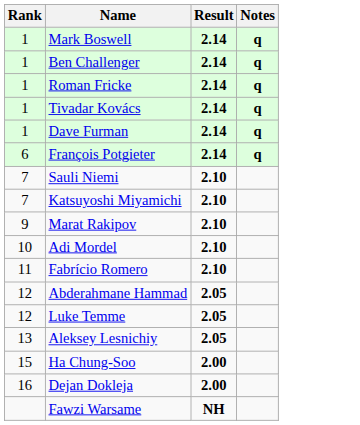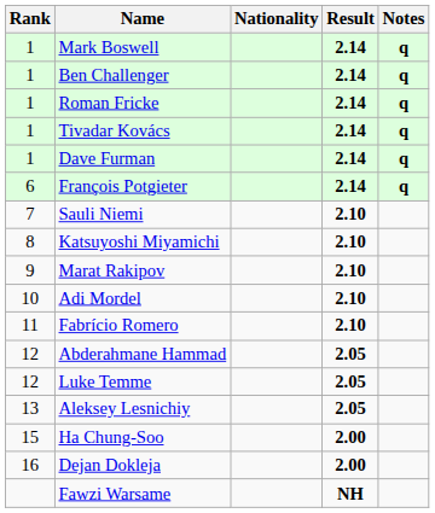 <table class="wikitable sortable" style="text-align:center">
 <tr>
 <th>Rank</th>
 <th>Name</th>
+<th>Nationality</th>
 <th>Result</th>
 <th>Notes</th>
 </tr>
 <tr bgcolor=ddffdd>
 <td>1</td>
 <td align=left><a href='#'>Mark Boswell</a></td>
+<td align=left></td>
 <td><strong>2.14</strong></td>
 <td><strong>q</strong></td>
 </tr>
 <tr bgcolor=ddffdd>
 <td>1</td>
 <td align=left><a href='#'>Ben Challenger</a></td>
+<td align=left></td>
 <td><strong>2.14</strong></td>
 <td><strong>q</strong></td>
 </tr>
 <tr bgcolor=ddffdd>
 <td>1</td>
 <td align=left><a href='#'>Roman Fricke</a></td>
+<td align=left></td>
 <td><strong>2.14</strong></td>
 <td><strong>q</strong></td>
 </tr>
 <tr bgcolor=ddffdd>
 <td>1</td>
 <td align=left><a href='#'>Tivadar Kovács</a></td>
+<td align=left></td>
 <td><strong>2.14</strong></td>
 <td><strong>q</strong></td>
 </tr>
 <tr bgcolor=ddffdd>
 <td>1</td>
 <td align=left><a href='#'>Dave Furman</a></td>
+<td align=left></td>
 <td><strong>2.14</strong></td>
 <td><strong>q</strong></td>
 </tr>
 <tr bgcolor=ddffdd>
 <td>6</td>
 <td align=left><a href='#'>François Potgieter</a></td>
+<td align=left></td>
 <td><strong>2.14</strong></td>
 <td><strong>q</strong></td>
 </tr>
 <tr>
 <td>7</td>
 <td align=left><a href='#'>Sauli Niemi</a></td>
+<td align=left></td>
 <td><strong>2.10</strong></td>
 <td></td>
 </tr>
 <tr>
-<td>7</td>
+<td>8</td>
 <td align=left><a href='#'>Katsuyoshi Miyamichi</a></td>
+<td align=left></td>
 <td><strong>2.10</strong></td>
 <td></td>
 </tr>
 <tr>
 <td>9</td>
 <td align=left><a href='#'>Marat Rakipov</a></td>
+<td align=left></td>
 <td><strong>2.10</strong></td>
 <td></td>
 </tr>
 <tr>
 <td>10</td>
 <td align=left><a href='#'>Adi Mordel</a></td>
+<td align=left></td>
 <td><strong>2.10</strong></td>
 <td></td>
 </tr>
 <tr>
 <td>11</td>
 <td align=left><a href='#'>Fabrício Romero</a></td>
+<td align=left></td>
 <td><strong>2.10</strong></td>
 <td></td>
 </tr>
 <tr>
 <td>12</td>
 <td align=left><a href='#'>Abderahmane Hammad</a></td>
+<td align=left></td>
 <td><strong>2.05</strong></td>
 <td></td>
 </tr>
 <tr>
 <td>12</td>
 <td align=left><a href='#'>Luke Temme</a></td>
+<td align=left></td>
 <td><strong>2.05</strong></td>
 <td></td>
 </tr>
 <tr>
 <td>13</td>
 <td align=left><a href='#'>Aleksey Lesnichiy</a></td>
+<td align=left></td>
 <td><strong>2.05</strong></td>
 <td></td>
 </tr>
 <tr>
 <td>15</td>
 <td align=left><a href='#'>Ha Chung-Soo</a></td>
+<td align=left></td>
 <td><strong>2.00</strong></td>
 <td></td>
 </tr>
 <tr>
 <td>16</td>
 <td align=left><a href='#'>Dejan Dokleja</a></td>
+<td align=left></td>
 <td><strong>2.00</strong></td>
 <td></td>
 </tr>
 <tr>
 <td></td>
 <td align=left><a href='#'>Fawzi Warsame</a></td>
+<td align=left></td>
 <td><strong>NH</strong></td>
 <td></td>
 </tr>
 </table>
